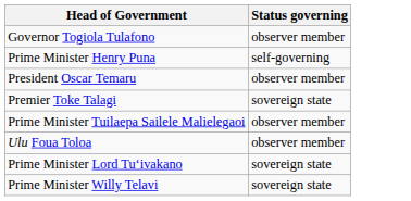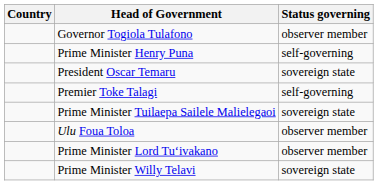 <table class="wikitable">
 <tr>
+<th>Country</th>
 <th>Head of Government</th>
 <th>Status governing</th>
 </tr>
 <tr>
+<td></td>
 <td>Governor <a href='#'>Togiola Tulafono</a></td>
 <td>observer member</td>
 </tr>
 <tr>
+<td></td>
 <td>Prime Minister <a href='#'>Henry Puna</a></td>
 <td>self-governing</td>
 </tr>
 <tr>
+<td></td>
 <td>President <a href='#'>Oscar Temaru</a></td>
-<td>observer member</td>
-</tr>
-<tr>
-<td>Premier <a href='#'>Toke Talagi</a></td>
 <td>sovereign state</td>
 </tr>
 <tr>
-<td>Prime Minister <a href='#'>Tuilaepa Sailele Malielegaoi</a></td>
-<td>observer member</td>
+<td></td>
+<td>Premier <a href='#'>Toke Talagi</a></td>
+<td>self-governing</td>
 </tr>
 <tr>
+<td></td>
+<td>Prime Minister <a href='#'>Tuilaepa Sailele Malielegaoi</a></td>
+<td>sovereign state</td>
+</tr>
+<tr>
+<td></td>
 <td><em>Ulu</em> <a href='#'>Foua Toloa</a></td>
 <td>observer member</td>
 </tr>
 <tr>
+<td></td>
 <td>Prime Minister <a href='#'>Lord Tuʻivakano</a></td>
-<td>sovereign state</td>
+<td>observer member</td>
 </tr>
 <tr>
+<td></td>
 <td>Prime Minister <a href='#'>Willy Telavi</a></td>
 <td>sovereign state</td>
 </tr>
 </table>
